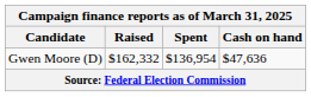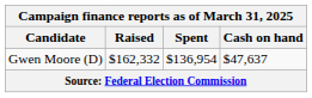 <table class="wikitable sortable">
 <tr>
 <th colspan=4>Campaign finance reports as of March 31, 2025</th>
 </tr>
 <tr style="text-align:center;">
 <th>Candidate</th>
 <th>Raised</th>
 <th>Spent</th>
 <th>Cash on hand</th>
 </tr>
 <tr>
 <td>Gwen Moore (D)</td>
 <td>$162,332</td>
 <td>$136,954</td>
-<td>$47,636</td>
+<td>$47,637</td>
 </tr>
 <tr>
 <th colspan="4"><small>Source: <a href='#'>Federal Election Commission</a></small></th>
 </tr>
 </table>
